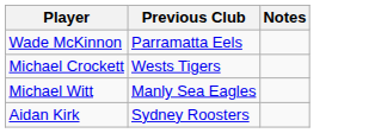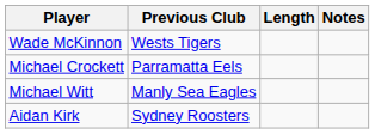 <table class="wikitable" style="font-size:90%">
 <tr bgcolor="#efefef">
 <th>Player</th>
 <th>Previous Club</th>
+<th>Length</th>
 <th>Notes</th>
 </tr>
 <tr>
 <td><a href='#'>Wade McKinnon</a></td>
-<td><a href='#'>Parramatta Eels</a></td>
+<td><a href='#'>Wests Tigers</a></td>
+<td></td>
 <td></td>
 </tr>
 <tr>
 <td><a href='#'>Michael Crockett</a></td>
-<td><a href='#'>Wests Tigers</a></td>
+<td><a href='#'>Parramatta Eels</a></td>
+<td></td>
 <td></td>
 </tr>
 <tr>
 <td><a href='#'>Michael Witt</a></td>
 <td><a href='#'>Manly Sea Eagles</a></td>
 <td></td>
+<td></td>
 </tr>
 <tr>
 <td><a href='#'>Aidan Kirk</a></td>
 <td><a href='#'>Sydney Roosters</a></td>
 <td></td>
+<td></td>
 </tr>
 </table>
